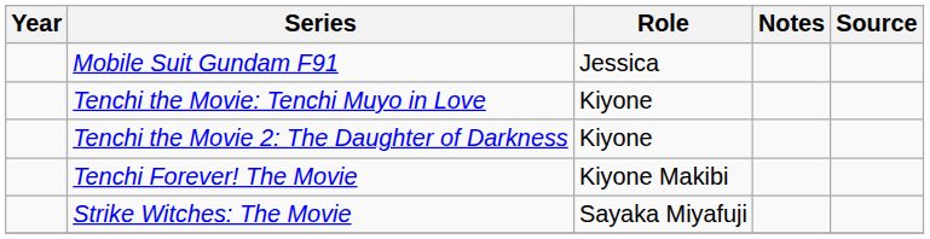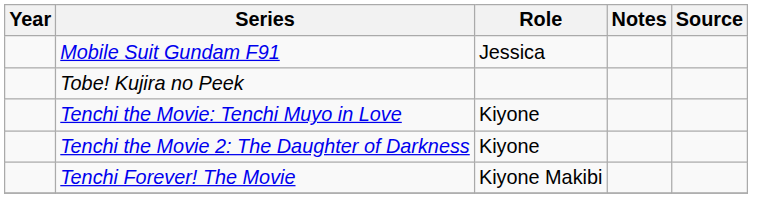 <table class="wikitable sortable plainrowheaders">
 <tr>
 <th>Year</th>
 <th>Series</th>
 <th>Role</th>
 <th class="unsortable">Notes</th>
 <th class="unsortable">Source</th>
 </tr>
 <tr>
 <td></td>
 <td><em><a href='#'>Mobile Suit Gundam F91</a></em></td>
 <td>Jessica</td>
+<td></td>
+<td></td>
+</tr>
+<tr>
+<td></td>
+<td><em>Tobe! Kujira no Peek</em></td>
+<td></td>
 <td></td>
 <td></td>
 </tr>
 <tr>
 <td></td>
 <td><em><a href='#'>Tenchi the Movie: Tenchi Muyo in Love</a></em></td>
 <td>Kiyone</td>
 <td></td>
 <td></td>
 </tr>
 <tr>
 <td></td>
 <td><em><a href='#'>Tenchi the Movie 2: The Daughter of Darkness</a></em></td>
 <td>Kiyone</td>
 <td></td>
 <td></td>
 </tr>
 <tr>
 <td></td>
 <td><em><a href='#'>Tenchi Forever! The Movie</a></em></td>
 <td>Kiyone Makibi</td>
 <td></td>
 <td></td>
 </tr>
 <tr>
-<td></td>
-<td><em><a href='#'>Strike Witches: The Movie</a></em></td>
-<td>Sayaka Miyafuji</td>
-<td></td>
-<td></td>
-</tr>
-<tr>
 </tr>
 </table>
